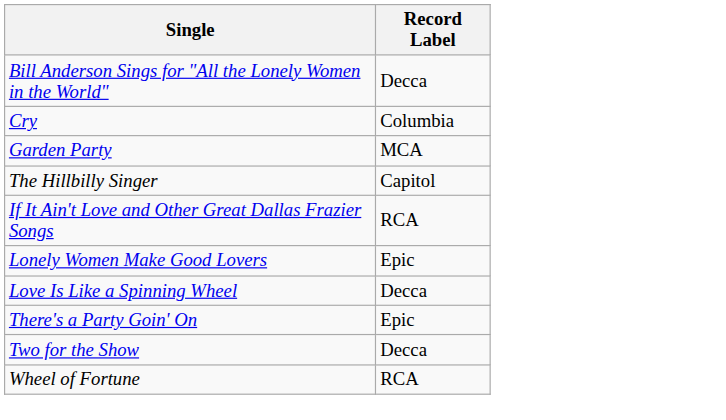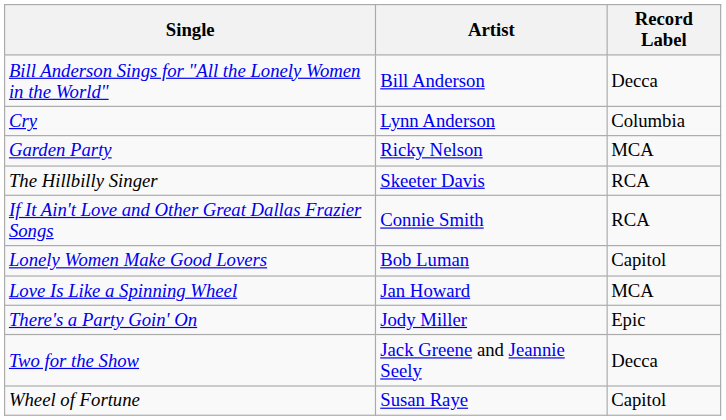 <table class="wikitable sortable">
 <tr>
 <th width="310">Single</th>
+<th width="190">Artist</th>
 <th width="90">Record Label</th>
 </tr>
 <tr>
 <td><em><a href='#'>Bill Anderson Sings for "All the Lonely Women in the World"</a></em></td>
+<td><a href='#'>Bill Anderson</a></td>
 <td>Decca</td>
 </tr>
 <tr>
 <td><em><a href='#'>Cry</a></em></td>
+<td><a href='#'>Lynn Anderson</a></td>
 <td>Columbia</td>
 </tr>
 <tr>
 <td><em><a href='#'>Garden Party</a></em></td>
+<td><a href='#'>Ricky Nelson</a></td>
 <td>MCA</td>
 </tr>
 <tr>
 <td><em>The Hillbilly Singer</em></td>
-<td>Capitol</td>
+<td><a href='#'>Skeeter Davis</a></td>
+<td>RCA</td>
 </tr>
 <tr>
 <td><em><a href='#'>If It Ain't Love and Other Great Dallas Frazier Songs</a></em></td>
+<td><a href='#'>Connie Smith</a></td>
 <td>RCA</td>
 </tr>
 <tr>
 <td><em><a href='#'>Lonely Women Make Good Lovers</a></em></td>
-<td>Epic</td>
+<td><a href='#'>Bob Luman</a></td>
+<td>Capitol</td>
 </tr>
 <tr>
 <td><em><a href='#'>Love Is Like a Spinning Wheel</a></em></td>
-<td>Decca</td>
+<td><a href='#'>Jan Howard</a></td>
+<td>MCA</td>
 </tr>
 <tr>
 <td><em><a href='#'>There's a Party Goin' On</a></em></td>
+<td><a href='#'>Jody Miller</a></td>
 <td>Epic</td>
 </tr>
 <tr>
 <td><em><a href='#'>Two for the Show</a></em></td>
+<td><a href='#'>Jack Greene</a> and <a href='#'>Jeannie Seely</a></td>
 <td>Decca</td>
 </tr>
 <tr>
 <td><em>Wheel of Fortune</em></td>
-<td>RCA</td>
+<td><a href='#'>Susan Raye</a></td>
+<td>Capitol</td>
 </tr>
 </table>
